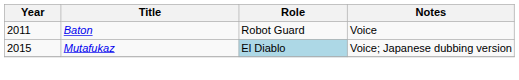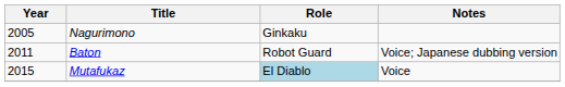 <table class="wikitable sortable">
 <tr>
 <th style="width:75px;">Year</th>
 <th style="width:250px;">Title</th>
 <th style="width:150px;">Role</th>
 <th class="unsortable">Notes</th>
 </tr>
 <tr>
+<td>2005</td>
+<td><em>Nagurimono</em></td>
+<td>Ginkaku</td>
+<td></td>
+</tr>
+<tr>
 <td>2011</td>
 <td><em><a href='#'>Baton</a></em></td>
 <td>Robot Guard</td>
-<td>Voice</td>
+<td>Voice; Japanese dubbing version</td>
 </tr>
 <tr>
 <td>2015</td>
 <td><em><a href='#'>Mutafukaz</a></em></td>
 <td style="background: lightblue;">El Diablo</td>
-<td>Voice; Japanese dubbing version</td>
+<td>Voice</td>
 </tr>
 <tr>
 </tr>
 </table>
